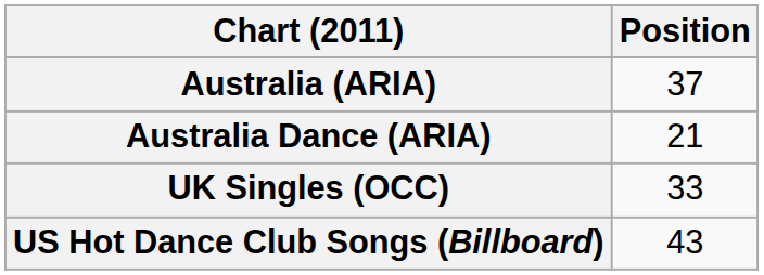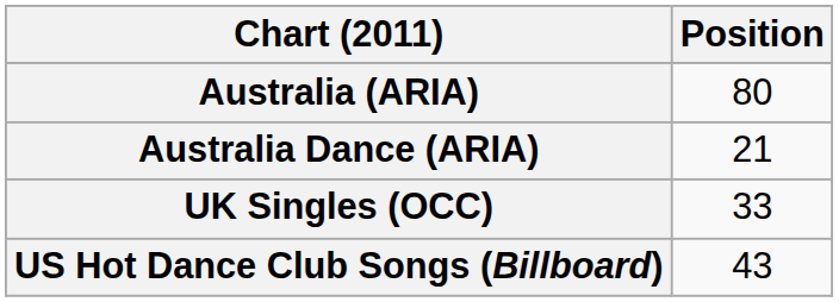 <table class="wikitable plainrowheaders sortable" style="text-align:center;">
 <tr>
 <th scope="col">Chart (2011)</th>
 <th scope="col">Position</th>
 </tr>
 <tr>
 <th scope="row">Australia (ARIA)</th>
-<td>37</td>
+<td>80</td>
 </tr>
 <tr>
 <th scope="row">Australia Dance (ARIA)</th>
 <td>21</td>
 </tr>
 <tr>
 <th scope="row">UK Singles (OCC)</th>
 <td style="text-align:center;">33</td>
 </tr>
 <tr>
 <th scope="row">US Hot Dance Club Songs (<em>Billboard</em>)</th>
 <td style="text-align:center;">43</td>
 </tr>
 </table>
